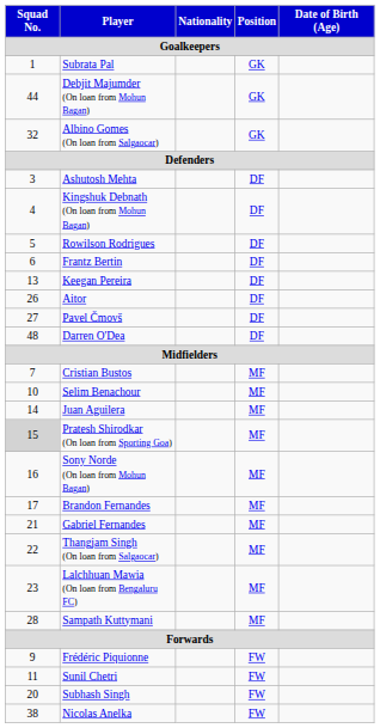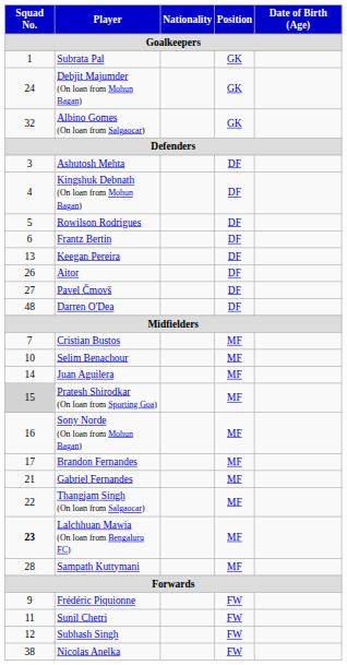 <table class="wikitable" style="text-align:center; font-size:95%; width:80%">
 <tr>
 <th style="background:#0000CD; color:white; text-align:center">Squad No.</th>
 <th style="background:#0000CD; color:white; text-align:center">Player</th>
 <th style="background:#0000CD; color:white; text-align:center">Nationality</th>
 <th style="background:#0000CD; color:white; text-align:center">Position</th>
 <th style="background:#0000CD; color:white; text-align:center">Date of Birth (Age)</th>
 </tr>
 <tr>
 <th colspan="6" style="background:#dcdcdc; text-align:center">Goalkeepers</th>
 </tr>
 <tr>
 <td>1</td>
 <td align=left><a href='#'>Subrata Pal</a></td>
 <td></td>
 <td><a href='#'>GK</a></td>
 <td></td>
 </tr>
 <tr>
-<td>44</td>
+<td>24</td>
 <td align=left><a href='#'>Debjit Majumder</a><br><small>(On loan from <a href='#'>Mohun Bagan</a>)</small></td>
 <td></td>
 <td><a href='#'>GK</a></td>
 <td></td>
 </tr>
 <tr>
 <td>32</td>
 <td align=left><a href='#'>Albino Gomes</a><br><small>(On loan from <a href='#'>Salgaocar</a>)</small></td>
 <td></td>
 <td><a href='#'>GK</a></td>
 <td></td>
 </tr>
 <tr>
 <th colspan="6" style="background:#dcdcdc; text-align:center">Defenders</th>
 </tr>
 <tr>
 <td>3</td>
 <td align=left><a href='#'>Ashutosh Mehta</a></td>
 <td></td>
 <td><a href='#'>DF</a></td>
 <td></td>
 </tr>
 <tr>
 <td>4</td>
 <td align=left><a href='#'>Kingshuk Debnath</a><br><small>(On loan from <a href='#'>Mohun Bagan</a>)</small></td>
 <td></td>
 <td><a href='#'>DF</a></td>
 <td></td>
 </tr>
 <tr>
 <td>5</td>
 <td align=left><a href='#'>Rowilson Rodrigues</a></td>
 <td></td>
 <td><a href='#'>DF</a></td>
 <td></td>
 </tr>
 <tr>
 <td>6</td>
 <td align=left><a href='#'>Frantz Bertin</a></td>
 <td></td>
 <td><a href='#'>DF</a></td>
 <td></td>
 </tr>
 <tr>
 <td>13</td>
 <td align=left><a href='#'>Keegan Pereira</a></td>
 <td></td>
 <td><a href='#'>DF</a></td>
 <td></td>
 </tr>
 <tr>
 <td>26</td>
 <td align=left><a href='#'>Aitor</a></td>
 <td></td>
 <td><a href='#'>DF</a></td>
 <td></td>
 </tr>
 <tr>
 <td>27</td>
 <td align=left><a href='#'>Pavel Čmovš</a></td>
 <td></td>
 <td><a href='#'>DF</a></td>
 <td></td>
 </tr>
 <tr>
 <td>48</td>
 <td align=left><a href='#'>Darren O'Dea</a></td>
 <td></td>
 <td><a href='#'>DF</a></td>
 <td></td>
 </tr>
 <tr>
 <th colspan="6" style="background:#dcdcdc; text-align:center">Midfielders</th>
 </tr>
 <tr>
 <td>7</td>
 <td align=left><a href='#'>Cristian Bustos</a></td>
 <td></td>
 <td><a href='#'>MF</a></td>
 <td></td>
 </tr>
 <tr>
 <td>10</td>
 <td align=left><a href='#'>Selim Benachour</a></td>
 <td></td>
 <td><a href='#'>MF</a></td>
 <td></td>
 </tr>
 <tr>
 <td>14</td>
 <td align=left><a href='#'>Juan Aguilera</a></td>
 <td></td>
 <td><a href='#'>MF</a></td>
 <td></td>
 </tr>
 <tr>
 <td style="background: lightgrey;">15</td>
 <td align=left><a href='#'>Pratesh Shirodkar</a><br><small>(On loan from <a href='#'>Sporting Goa</a>)</small></td>
 <td></td>
 <td><a href='#'>MF</a></td>
 <td></td>
 </tr>
 <tr>
 <td>16</td>
 <td align=left><a href='#'>Sony Norde</a><br><small>(On loan from <a href='#'>Mohun Bagan</a>)</small></td>
 <td></td>
 <td><a href='#'>MF</a></td>
 <td></td>
 </tr>
 <tr>
 <td>17</td>
 <td align=left><a href='#'>Brandon Fernandes</a></td>
 <td></td>
 <td><a href='#'>MF</a></td>
 <td></td>
 </tr>
 <tr>
 <td>21</td>
 <td align=left><a href='#'>Gabriel Fernandes</a></td>
 <td></td>
 <td><a href='#'>MF</a></td>
 <td></td>
 </tr>
 <tr>
 <td>22</td>
 <td align=left><a href='#'>Thangjam Singh</a><br><small>(On loan from <a href='#'>Salgaocar</a>)</small></td>
 <td></td>
 <td><a href='#'>MF</a></td>
 <td></td>
 </tr>
 <tr>
-<td>23</td>
+<td><strong>23</strong></td>
 <td align=left><a href='#'>Lalchhuan Mawia</a><br><small>(On loan from <a href='#'>Bengaluru FC</a>)</small></td>
 <td></td>
 <td><a href='#'>MF</a></td>
 <td></td>
 </tr>
 <tr>
 <td>28</td>
 <td align=left><a href='#'>Sampath Kuttymani</a></td>
 <td></td>
 <td><a href='#'>MF</a></td>
 <td></td>
 </tr>
 <tr>
 <th colspan="6" style="background:#dcdcdc; text-align:center">Forwards</th>
 </tr>
 <tr>
 <td>9</td>
 <td align=left><a href='#'>Frédéric Piquionne</a></td>
 <td></td>
 <td><a href='#'>FW</a></td>
 <td></td>
 </tr>
 <tr>
 <td>11</td>
 <td align=left><a href='#'>Sunil Chetri</a></td>
 <td></td>
 <td><a href='#'>FW</a></td>
 <td></td>
 </tr>
 <tr>
-<td>20</td>
+<td>12</td>
 <td align=left><a href='#'>Subhash Singh</a></td>
 <td></td>
 <td><a href='#'>FW</a></td>
 <td></td>
 </tr>
 <tr>
 <td>38</td>
 <td align=left><a href='#'>Nicolas Anelka</a></td>
 <td></td>
 <td><a href='#'>FW</a></td>
 <td></td>
 </tr>
 </table>
